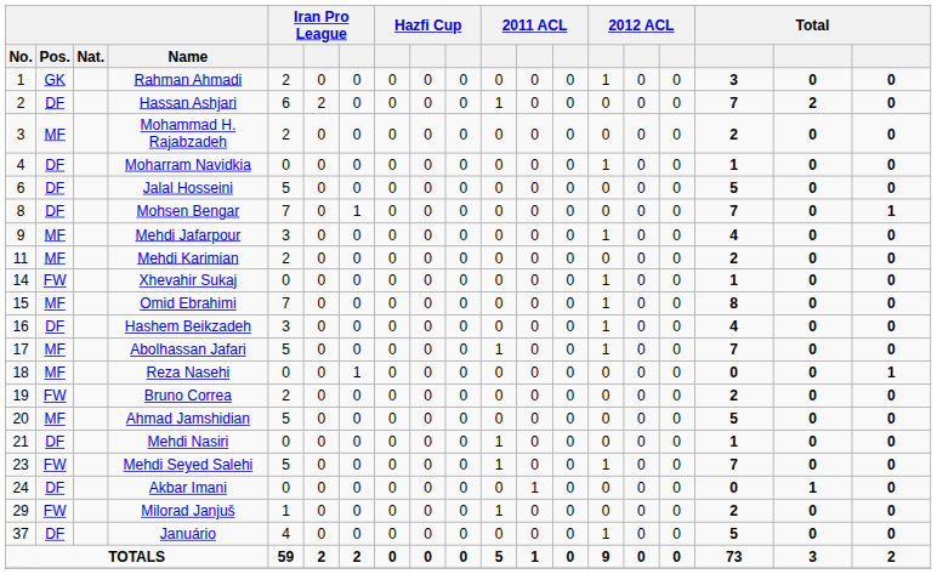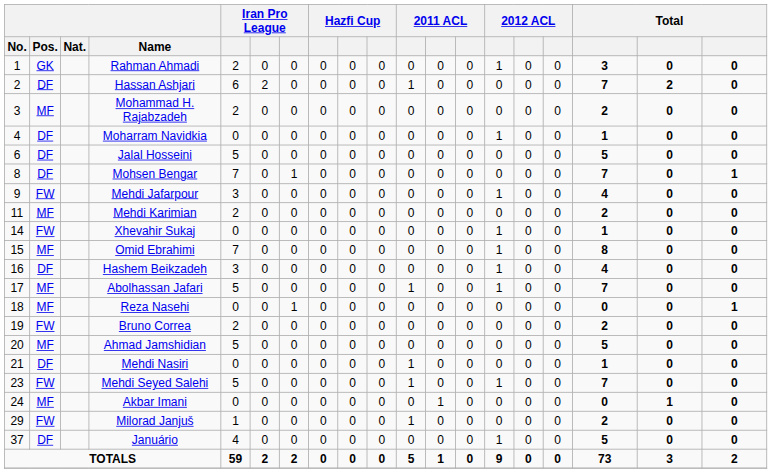 <table class="wikitable" style="font-size: 95%; text-align: center;">
 <tr>
 <th colspan=4></th>
 <th colspan=3><a href='#'>Iran Pro League</a></th>
 <th colspan=3><a href='#'>Hazfi Cup</a></th>
 <th colspan=3><a href='#'>2011 ACL</a></th>
 <th colspan=3><a href='#'>2012 ACL</a></th>
 <th colspan=3>Total</th>
 </tr>
 <tr>
 <th width=25>No.</th>
 <th width=25>Pos.</th>
 <th width=25>Nat.</th>
 <th width=160>Name</th>
 <th width=30></th>
 <th width=30></th>
 <th width=30></th>
 <th width=30></th>
 <th width=30></th>
 <th width=30></th>
 <th width=30></th>
 <th width=30></th>
 <th width=30></th>
 <th width=30></th>
 <th width=30></th>
 <th width=30></th>
 <th width=75></th>
 <th width=75></th>
 <th width=75></th>
 </tr>
 <tr>
 <td>1</td>
 <td><a href='#'>GK</a></td>
 <td></td>
 <td><a href='#'>Rahman Ahmadi</a></td>
 <td>2</td>
 <td>0</td>
 <td>0</td>
 <td>0</td>
 <td>0</td>
 <td>0</td>
 <td>0</td>
 <td>0</td>
 <td>0</td>
 <td>1</td>
 <td>0</td>
 <td>0</td>
 <td><strong>3</strong></td>
 <td><strong>0</strong></td>
 <td><strong>0</strong></td>
 </tr>
 <tr>
 <td>2</td>
 <td><a href='#'>DF</a></td>
 <td></td>
 <td><a href='#'>Hassan Ashjari</a></td>
 <td>6</td>
 <td>2</td>
 <td>0</td>
 <td>0</td>
 <td>0</td>
 <td>0</td>
 <td>1</td>
 <td>0</td>
 <td>0</td>
 <td>0</td>
 <td>0</td>
 <td>0</td>
 <td><strong>7</strong></td>
 <td><strong>2</strong></td>
 <td><strong>0</strong></td>
 </tr>
 <tr>
 <td>3</td>
 <td><a href='#'>MF</a></td>
 <td></td>
 <td><a href='#'>Mohammad H. Rajabzadeh</a></td>
 <td>2</td>
 <td>0</td>
 <td>0</td>
 <td>0</td>
 <td>0</td>
 <td>0</td>
 <td>0</td>
 <td>0</td>
 <td>0</td>
 <td>0</td>
 <td>0</td>
 <td>0</td>
 <td><strong>2</strong></td>
 <td><strong>0</strong></td>
 <td><strong>0</strong></td>
 </tr>
 <tr>
 <td>4</td>
 <td><a href='#'>DF</a></td>
 <td></td>
 <td><a href='#'>Moharram Navidkia</a></td>
 <td>0</td>
 <td>0</td>
 <td>0</td>
 <td>0</td>
 <td>0</td>
 <td>0</td>
 <td>0</td>
 <td>0</td>
 <td>0</td>
 <td>1</td>
 <td>0</td>
 <td>0</td>
 <td><strong>1</strong></td>
 <td><strong>0</strong></td>
 <td><strong>0</strong></td>
 </tr>
 <tr>
 <td>6</td>
 <td><a href='#'>DF</a></td>
 <td></td>
 <td><a href='#'>Jalal Hosseini</a></td>
 <td>5</td>
 <td>0</td>
 <td>0</td>
 <td>0</td>
 <td>0</td>
 <td>0</td>
 <td>0</td>
 <td>0</td>
 <td>0</td>
 <td>0</td>
 <td>0</td>
 <td>0</td>
 <td><strong>5</strong></td>
 <td><strong>0</strong></td>
 <td><strong>0</strong></td>
 </tr>
 <tr>
 <td>8</td>
 <td><a href='#'>DF</a></td>
 <td></td>
 <td><a href='#'>Mohsen Bengar</a></td>
 <td>7</td>
 <td>0</td>
 <td>1</td>
 <td>0</td>
 <td>0</td>
 <td>0</td>
 <td>0</td>
 <td>0</td>
 <td>0</td>
 <td>0</td>
 <td>0</td>
 <td>0</td>
 <td><strong>7</strong></td>
 <td><strong>0</strong></td>
 <td><strong>1</strong></td>
 </tr>
 <tr>
 <td>9</td>
-<td><a href='#'>MF</a></td>
+<td><a href='#'>FW</a></td>
 <td></td>
 <td><a href='#'>Mehdi Jafarpour</a></td>
 <td>3</td>
 <td>0</td>
 <td>0</td>
 <td>0</td>
 <td>0</td>
 <td>0</td>
 <td>0</td>
 <td>0</td>
 <td>0</td>
 <td>1</td>
 <td>0</td>
 <td>0</td>
 <td><strong>4</strong></td>
 <td><strong>0</strong></td>
 <td><strong>0</strong></td>
 </tr>
 <tr>
 <td>11</td>
 <td><a href='#'>MF</a></td>
 <td></td>
 <td><a href='#'>Mehdi Karimian</a></td>
 <td>2</td>
 <td>0</td>
 <td>0</td>
 <td>0</td>
 <td>0</td>
 <td>0</td>
 <td>0</td>
 <td>0</td>
 <td>0</td>
 <td>0</td>
 <td>0</td>
 <td>0</td>
 <td><strong>2</strong></td>
 <td><strong>0</strong></td>
 <td><strong>0</strong></td>
 </tr>
 <tr>
 <td>14</td>
 <td><a href='#'>FW</a></td>
 <td></td>
 <td><a href='#'>Xhevahir Sukaj</a></td>
 <td>0</td>
 <td>0</td>
 <td>0</td>
 <td>0</td>
 <td>0</td>
 <td>0</td>
 <td>0</td>
 <td>0</td>
 <td>0</td>
 <td>1</td>
 <td>0</td>
 <td>0</td>
 <td><strong>1</strong></td>
 <td><strong>0</strong></td>
 <td><strong>0</strong></td>
 </tr>
 <tr>
 <td>15</td>
 <td><a href='#'>MF</a></td>
 <td></td>
 <td><a href='#'>Omid Ebrahimi</a></td>
 <td>7</td>
 <td>0</td>
 <td>0</td>
 <td>0</td>
 <td>0</td>
 <td>0</td>
 <td>0</td>
 <td>0</td>
 <td>0</td>
 <td>1</td>
 <td>0</td>
 <td>0</td>
 <td><strong>8</strong></td>
 <td><strong>0</strong></td>
 <td><strong>0</strong></td>
 </tr>
 <tr>
 <td>16</td>
 <td><a href='#'>DF</a></td>
 <td></td>
 <td><a href='#'>Hashem Beikzadeh</a></td>
 <td>3</td>
 <td>0</td>
 <td>0</td>
 <td>0</td>
 <td>0</td>
 <td>0</td>
 <td>0</td>
 <td>0</td>
 <td>0</td>
 <td>1</td>
 <td>0</td>
 <td>0</td>
 <td><strong>4</strong></td>
 <td><strong>0</strong></td>
 <td><strong>0</strong></td>
 </tr>
 <tr>
 <td>17</td>
 <td><a href='#'>MF</a></td>
 <td></td>
 <td><a href='#'>Abolhassan Jafari</a></td>
 <td>5</td>
 <td>0</td>
 <td>0</td>
 <td>0</td>
 <td>0</td>
 <td>0</td>
 <td>1</td>
 <td>0</td>
 <td>0</td>
 <td>1</td>
 <td>0</td>
 <td>0</td>
 <td><strong>7</strong></td>
 <td><strong>0</strong></td>
 <td><strong>0</strong></td>
 </tr>
 <tr>
 <td>18</td>
 <td><a href='#'>MF</a></td>
 <td></td>
 <td><a href='#'>Reza Nasehi</a></td>
 <td>0</td>
 <td>0</td>
 <td>1</td>
 <td>0</td>
 <td>0</td>
 <td>0</td>
 <td>0</td>
 <td>0</td>
 <td>0</td>
 <td>0</td>
 <td>0</td>
 <td>0</td>
 <td><strong>0</strong></td>
 <td><strong>0</strong></td>
 <td><strong>1</strong></td>
 </tr>
 <tr>
 <td>19</td>
 <td><a href='#'>FW</a></td>
 <td></td>
 <td><a href='#'>Bruno Correa</a></td>
 <td>2</td>
 <td>0</td>
 <td>0</td>
 <td>0</td>
 <td>0</td>
 <td>0</td>
 <td>0</td>
 <td>0</td>
 <td>0</td>
 <td>0</td>
 <td>0</td>
 <td>0</td>
 <td><strong>2</strong></td>
 <td><strong>0</strong></td>
 <td><strong>0</strong></td>
 </tr>
 <tr>
 <td>20</td>
 <td><a href='#'>MF</a></td>
 <td></td>
 <td><a href='#'>Ahmad Jamshidian</a></td>
 <td>5</td>
 <td>0</td>
 <td>0</td>
 <td>0</td>
 <td>0</td>
 <td>0</td>
 <td>0</td>
 <td>0</td>
 <td>0</td>
 <td>0</td>
 <td>0</td>
 <td>0</td>
 <td><strong>5</strong></td>
 <td><strong>0</strong></td>
 <td><strong>0</strong></td>
 </tr>
 <tr>
 <td>21</td>
 <td><a href='#'>DF</a></td>
 <td></td>
 <td><a href='#'>Mehdi Nasiri</a></td>
 <td>0</td>
 <td>0</td>
 <td>0</td>
 <td>0</td>
 <td>0</td>
 <td>0</td>
 <td>1</td>
 <td>0</td>
 <td>0</td>
 <td>0</td>
 <td>0</td>
 <td>0</td>
 <td><strong>1</strong></td>
 <td><strong>0</strong></td>
 <td><strong>0</strong></td>
 </tr>
 <tr>
 <td>23</td>
 <td><a href='#'>FW</a></td>
 <td></td>
 <td><a href='#'>Mehdi Seyed Salehi</a></td>
 <td>5</td>
 <td>0</td>
 <td>0</td>
 <td>0</td>
 <td>0</td>
 <td>0</td>
 <td>1</td>
 <td>0</td>
 <td>0</td>
 <td>1</td>
 <td>0</td>
 <td>0</td>
 <td><strong>7</strong></td>
 <td><strong>0</strong></td>
 <td><strong>0</strong></td>
 </tr>
 <tr>
 <td>24</td>
-<td><a href='#'>DF</a></td>
+<td><a href='#'>MF</a></td>
 <td></td>
 <td><a href='#'>Akbar Imani</a></td>
 <td>0</td>
 <td>0</td>
 <td>0</td>
 <td>0</td>
 <td>0</td>
 <td>0</td>
 <td>0</td>
 <td>1</td>
 <td>0</td>
 <td>0</td>
 <td>0</td>
 <td>0</td>
 <td><strong>0</strong></td>
 <td><strong>1</strong></td>
 <td><strong>0</strong></td>
 </tr>
 <tr>
 <td>29</td>
 <td><a href='#'>FW</a></td>
 <td></td>
 <td><a href='#'>Milorad Janjuš</a></td>
 <td>1</td>
 <td>0</td>
 <td>0</td>
 <td>0</td>
 <td>0</td>
 <td>0</td>
 <td>1</td>
 <td>0</td>
 <td>0</td>
 <td>0</td>
 <td>0</td>
 <td>0</td>
 <td><strong>2</strong></td>
 <td><strong>0</strong></td>
 <td><strong>0</strong></td>
 </tr>
 <tr>
 <td>37</td>
 <td><a href='#'>DF</a></td>
 <td></td>
 <td><a href='#'>Januário</a></td>
 <td>4</td>
 <td>0</td>
 <td>0</td>
 <td>0</td>
 <td>0</td>
 <td>0</td>
 <td>0</td>
 <td>0</td>
 <td>0</td>
 <td>1</td>
 <td>0</td>
 <td>0</td>
 <td><strong>5</strong></td>
 <td><strong>0</strong></td>
 <td><strong>0</strong></td>
 </tr>
 <tr>
 <td colspan=4><strong>TOTALS</strong></td>
 <td><strong>59</strong></td>
 <td><strong>2</strong></td>
 <td><strong>2</strong></td>
 <td><strong>0</strong></td>
 <td><strong>0</strong></td>
 <td><strong>0</strong></td>
 <td><strong>5</strong></td>
 <td><strong>1</strong></td>
 <td><strong>0</strong></td>
 <td><strong>9</strong></td>
 <td><strong>0</strong></td>
 <td><strong>0</strong></td>
 <td><strong>73</strong></td>
 <td><strong>3</strong></td>
 <td><strong>2</strong></td>
 </tr>
 <tr>
 </tr>
 </table>
